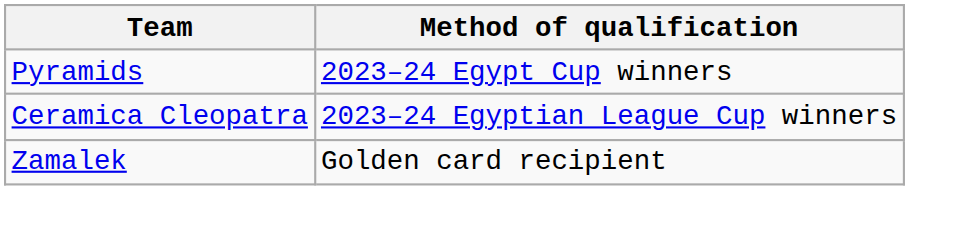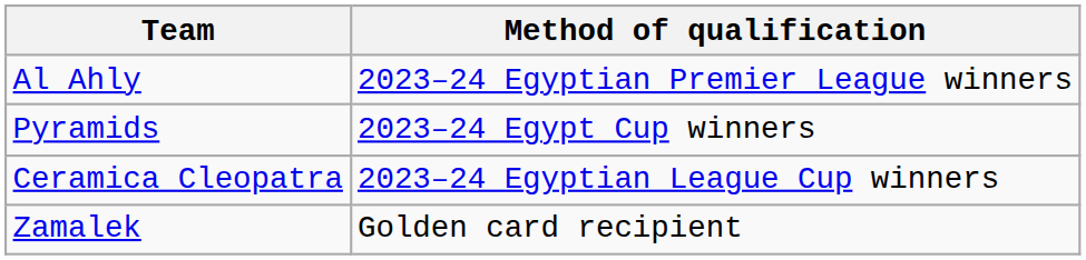 <table class="wikitable">
 <tr>
 <th>Team</th>
 <th>Method of qualification</th>
+</tr>
+<tr>
+<td><a href='#'>Al Ahly</a></td>
+<td><a href='#'>2023–24 Egyptian Premier League</a> winners</td>
 </tr>
 <tr>
 <td><a href='#'>Pyramids</a></td>
 <td><a href='#'>2023–24 Egypt Cup</a> winners</td>
 </tr>
 <tr>
 <td><a href='#'>Ceramica Cleopatra</a></td>
 <td><a href='#'>2023–24 Egyptian League Cup</a> winners</td>
 </tr>
 <tr>
 <td><a href='#'>Zamalek</a></td>
 <td>Golden card recipient</td>
 </tr>
 </table>
